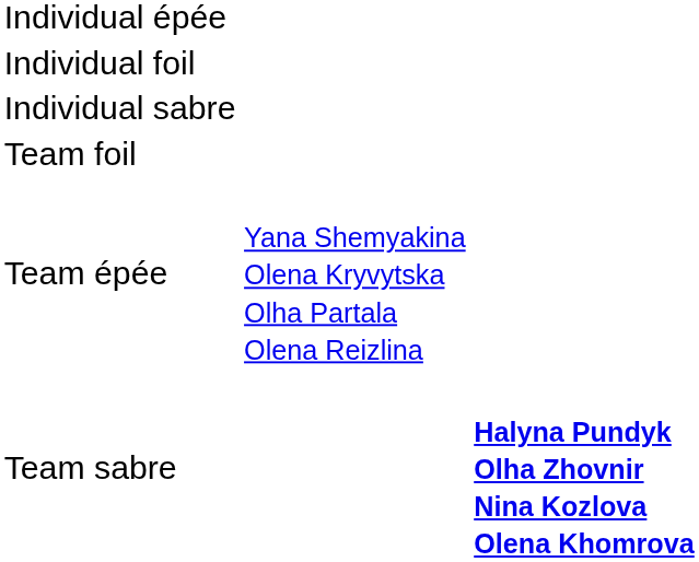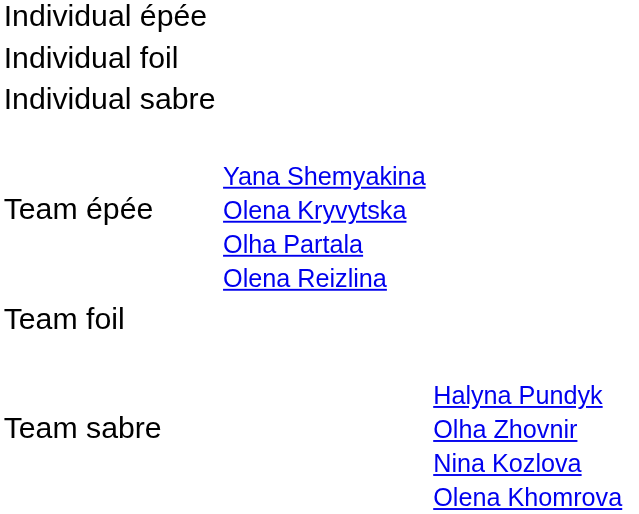 <table>
 <tr>
 <td rowspan=2>Individual épée</td>
 <td rowspan=2></td>
 <td rowspan=2></td>
 <td></td>
 </tr>
 <tr>
 <td></td>
 </tr>
 <tr>
 <td rowspan=2>Individual foil</td>
 <td rowspan=2></td>
 <td rowspan=2></td>
 <td></td>
 </tr>
 <tr>
 <td></td>
 </tr>
 <tr>
 <td rowspan=2>Individual sabre</td>
 <td rowspan=2></td>
 <td rowspan=2></td>
 <td></td>
 </tr>
 <tr>
 <td></td>
 </tr>
 <tr>
+<td>Team épée</td>
+<td><br><small><a href='#'>Yana Shemyakina</a><br><a href='#'>Olena Kryvytska</a><br><a href='#'>Olha Partala</a><br><a href='#'>Olena Reizlina</a></small></td>
+<td></td>
+<td></td>
+</tr>
+<tr>
 <td>Team foil</td>
 <td></td>
 <td></td>
 <td></td>
 </tr>
 <tr>
-<td>Team épée</td>
-<td><br><small><a href='#'>Yana Shemyakina</a><br><a href='#'>Olena Kryvytska</a><br><a href='#'>Olha Partala</a><br><a href='#'>Olena Reizlina</a></small></td>
-<td></td>
-<td></td>
-</tr>
-<tr>
 <td>Team sabre</td>
 <td></td>
-<td><strong><br><small><a href='#'>Halyna Pundyk</a><br><a href='#'>Olha Zhovnir</a><br><a href='#'>Nina Kozlova</a><br><a href='#'>Olena Khomrova</a></small></strong></td>
+<td><br><small><a href='#'>Halyna Pundyk</a><br><a href='#'>Olha Zhovnir</a><br><a href='#'>Nina Kozlova</a><br><a href='#'>Olena Khomrova</a></small></td>
 <td></td>
 </tr>
 </table>
